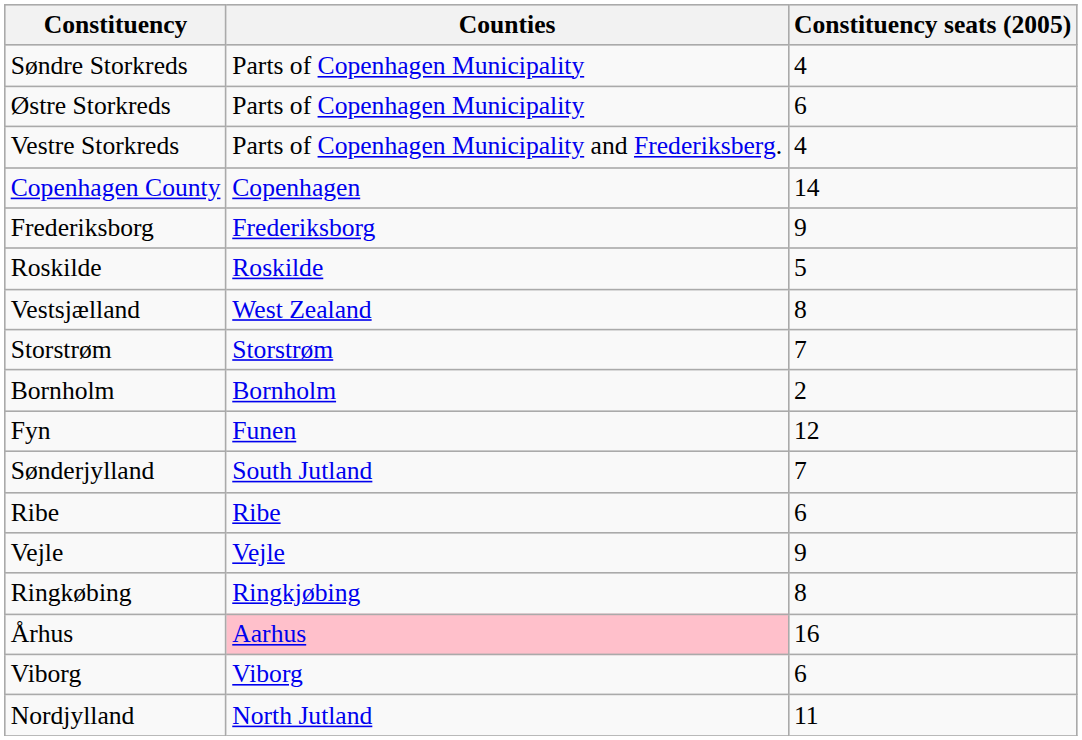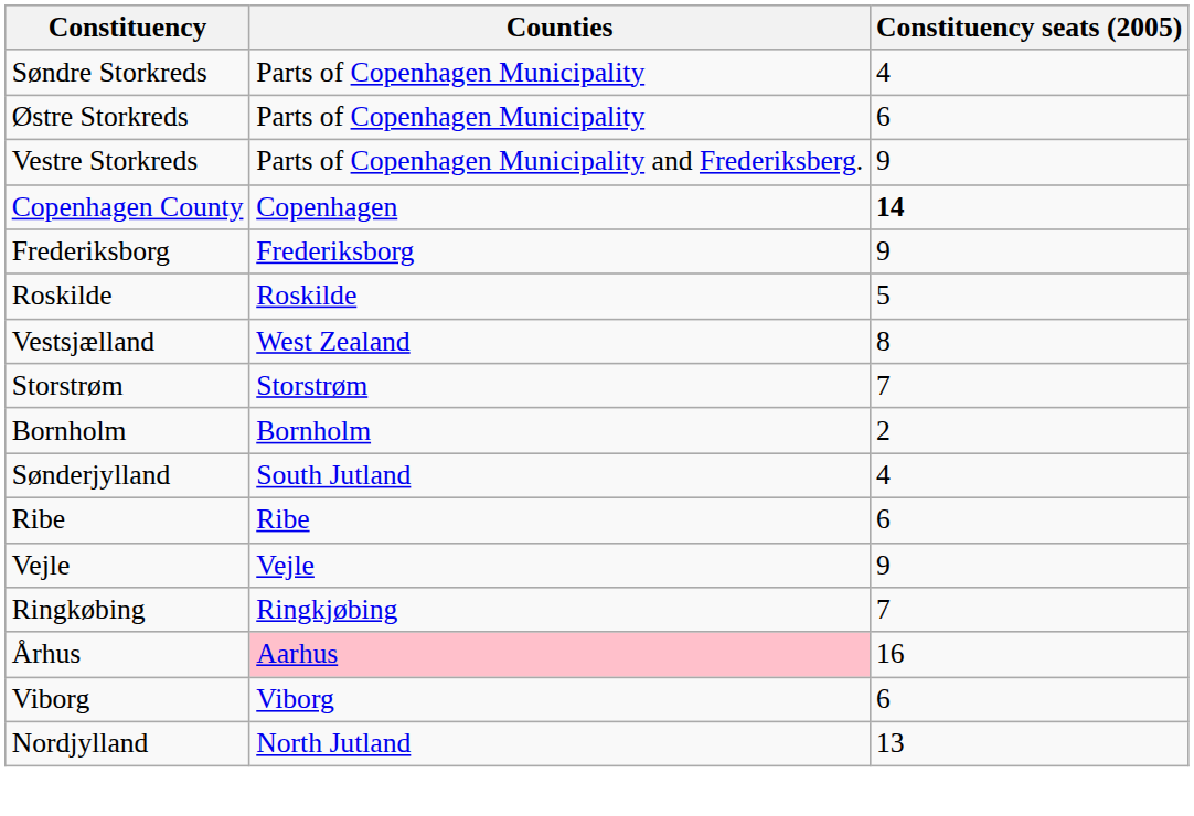 <table class="wikitable">
 <tr>
 <th>Constituency</th>
 <th>Counties</th>
 <th>Constituency seats (2005)</th>
 </tr>
 <tr>
 <td>Søndre Storkreds</td>
 <td>Parts of <a href='#'>Copenhagen Municipality</a></td>
 <td>4</td>
 </tr>
 <tr>
 <td>Østre Storkreds</td>
 <td>Parts of <a href='#'>Copenhagen Municipality</a></td>
 <td>6</td>
 </tr>
 <tr>
 <td>Vestre Storkreds</td>
 <td>Parts of <a href='#'>Copenhagen Municipality</a> and <a href='#'>Frederiksberg</a>.</td>
-<td>4</td>
+<td>9</td>
 </tr>
 <tr>
 <td><a href='#'>Copenhagen County</a></td>
 <td><a href='#'>Copenhagen</a></td>
-<td>14</td>
+<td><strong>14</strong></td>
 </tr>
 <tr>
 <td>Frederiksborg</td>
 <td><a href='#'>Frederiksborg</a></td>
 <td>9</td>
 </tr>
 <tr>
 <td>Roskilde</td>
 <td><a href='#'>Roskilde</a></td>
 <td>5</td>
 </tr>
 <tr>
 <td>Vestsjælland</td>
 <td><a href='#'>West Zealand</a></td>
 <td>8</td>
 </tr>
 <tr>
 <td>Storstrøm</td>
 <td><a href='#'>Storstrøm</a></td>
 <td>7</td>
 </tr>
 <tr>
 <td>Bornholm</td>
 <td><a href='#'>Bornholm</a></td>
 <td>2</td>
 </tr>
 <tr>
-<td>Fyn</td>
-<td><a href='#'>Funen</a></td>
-<td>12</td>
-</tr>
-<tr>
 <td>Sønderjylland</td>
 <td><a href='#'>South Jutland</a></td>
-<td>7</td>
+<td>4</td>
 </tr>
 <tr>
 <td>Ribe</td>
 <td><a href='#'>Ribe</a></td>
 <td>6</td>
 </tr>
 <tr>
 <td>Vejle</td>
 <td><a href='#'>Vejle</a></td>
 <td>9</td>
 </tr>
 <tr>
 <td>Ringkøbing</td>
 <td><a href='#'>Ringkjøbing</a></td>
-<td>8</td>
+<td>7</td>
 </tr>
 <tr>
 <td>Århus</td>
 <td style="background: pink;"><a href='#'>Aarhus</a></td>
 <td>16</td>
 </tr>
 <tr>
 <td>Viborg</td>
 <td><a href='#'>Viborg</a></td>
 <td>6</td>
 </tr>
 <tr>
 <td>Nordjylland</td>
 <td><a href='#'>North Jutland</a></td>
-<td>11</td>
+<td>13</td>
 </tr>
 </table>
